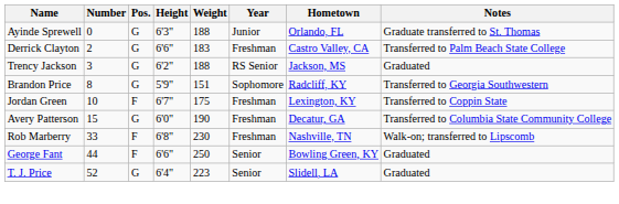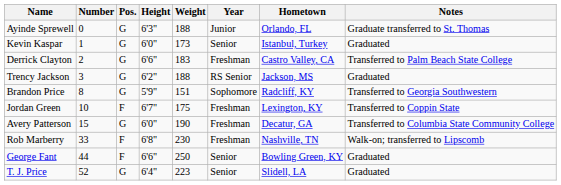 <table class="wikitable sortable" border="1">
 <tr>
 <th>Name</th>
 <th>Number</th>
 <th>Pos.</th>
 <th>Height</th>
 <th>Weight</th>
 <th>Year</th>
 <th>Hometown</th>
 <th class="unsortable">Notes</th>
 </tr>
 <tr>
 <td>Ayinde Sprewell</td>
 <td>0</td>
 <td>G</td>
 <td>6'3"</td>
 <td>188</td>
 <td>Junior</td>
 <td><a href='#'>Orlando, FL</a></td>
 <td>Graduate transferred to <a href='#'>St. Thomas</a></td>
+</tr>
+<tr>
+<td>Kevin Kaspar</td>
+<td>1</td>
+<td>G</td>
+<td>6'0"</td>
+<td>173</td>
+<td>Senior</td>
+<td><a href='#'>Istanbul, Turkey</a></td>
+<td>Graduated</td>
 </tr>
 <tr>
 <td>Derrick Clayton</td>
 <td>2</td>
 <td>G</td>
 <td>6'6"</td>
 <td>183</td>
 <td>Freshman</td>
 <td><a href='#'>Castro Valley, CA</a></td>
 <td>Transferred to <a href='#'>Palm Beach State College</a></td>
 </tr>
 <tr>
 <td>Trency Jackson</td>
 <td>3</td>
 <td>G</td>
 <td>6'2"</td>
 <td>188</td>
 <td>RS Senior</td>
 <td><a href='#'>Jackson, MS</a></td>
 <td>Graduated</td>
 </tr>
 <tr>
 <td>Brandon Price</td>
 <td>8</td>
 <td>G</td>
 <td>5'9"</td>
 <td>151</td>
 <td>Sophomore</td>
 <td><a href='#'>Radcliff, KY</a></td>
 <td>Transferred to <a href='#'>Georgia Southwestern</a></td>
 </tr>
 <tr>
 <td>Jordan Green</td>
 <td>10</td>
 <td>F</td>
 <td>6'7"</td>
 <td>175</td>
 <td>Freshman</td>
 <td><a href='#'>Lexington, KY</a></td>
 <td>Transferred to <a href='#'>Coppin State</a></td>
 </tr>
 <tr>
 <td>Avery Patterson</td>
 <td>15</td>
 <td>G</td>
 <td>6'0"</td>
 <td>190</td>
 <td>Freshman</td>
 <td><a href='#'>Decatur, GA</a></td>
 <td>Transferred to <a href='#'>Columbia State Community College</a></td>
 </tr>
 <tr>
 <td>Rob Marberry</td>
 <td>33</td>
 <td>F</td>
 <td>6'8"</td>
 <td>230</td>
 <td>Freshman</td>
 <td><a href='#'>Nashville, TN</a></td>
 <td>Walk-on; transferred to <a href='#'>Lipscomb</a></td>
 </tr>
 <tr>
 <td><a href='#'>George Fant</a></td>
 <td>44</td>
 <td>F</td>
 <td>6'6"</td>
 <td>250</td>
 <td>Senior</td>
 <td><a href='#'>Bowling Green, KY</a></td>
 <td>Graduated</td>
 </tr>
 <tr>
 <td><a href='#'>T. J. Price</a></td>
 <td>52</td>
 <td>G</td>
 <td>6'4"</td>
 <td>223</td>
 <td>Senior</td>
 <td><a href='#'>Slidell, LA</a></td>
 <td>Graduated</td>
 </tr>
 </table>
